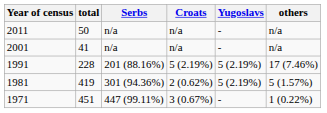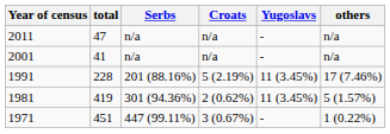 <table class="wikitable">
 <tr>
 <th>Year of census</th>
 <th>total</th>
 <th><a href='#'>Serbs</a></th>
 <th><a href='#'>Croats</a></th>
 <th><a href='#'>Yugoslavs</a></th>
 <th>others</th>
 </tr>
 <tr>
 <td>2011</td>
-<td>50</td>
+<td>47</td>
 <td>n/a</td>
 <td>n/a</td>
 <td>-</td>
 <td>n/a</td>
 </tr>
 <tr>
 <td>2001</td>
 <td>41</td>
 <td>n/a</td>
 <td>n/a</td>
 <td>-</td>
 <td>n/a</td>
 </tr>
 <tr>
 <td>1991</td>
 <td>228</td>
 <td>201 (88.16%)</td>
 <td>5 (2.19%)</td>
-<td>5 (2.19%)</td>
+<td>11 (3.45%)</td>
 <td>17 (7.46%)</td>
 </tr>
 <tr>
 <td>1981</td>
 <td>419</td>
 <td>301 (94.36%)</td>
 <td>2 (0.62%)</td>
-<td>5 (2.19%)</td>
+<td>11 (3.45%)</td>
 <td>5 (1.57%)</td>
 </tr>
 <tr>
 <td>1971</td>
 <td>451</td>
 <td>447 (99.11%)</td>
 <td>3 (0.67%)</td>
 <td>-</td>
 <td>1 (0.22%)</td>
 </tr>
 </table>
